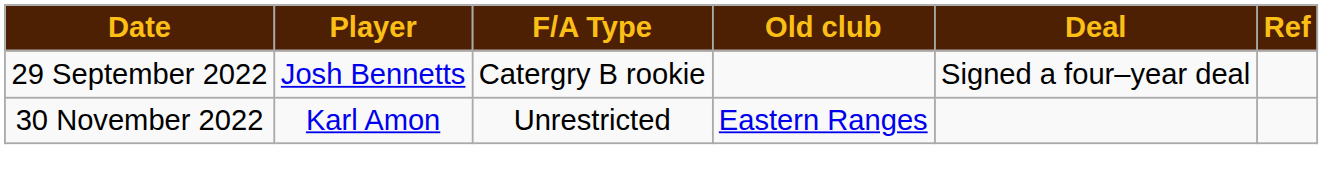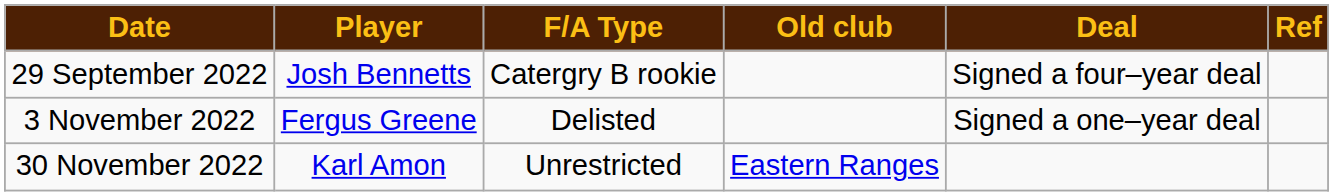 <table class="wikitable" style="text-align:center">
 <tr>
 <th style="background: #4D2004; color: #FBBF15">Date</th>
 <th style="background: #4D2004; color: #FBBF15">Player</th>
 <th style="background: #4D2004; color: #FBBF15">F/A Type</th>
 <th style="background: #4D2004; color: #FBBF15">Old club</th>
 <th style="background: #4D2004; color: #FBBF15">Deal</th>
 <th style="background: #4D2004; color: #FBBF15">Ref</th>
 </tr>
 <tr>
 <td>29 September 2022</td>
 <td><a href='#'>Josh Bennetts</a></td>
 <td>Catergry B rookie</td>
 <td></td>
 <td>Signed a four–year deal</td>
 <td></td>
 </tr>
 <tr>
+<td>3 November 2022</td>
+<td><a href='#'>Fergus Greene</a></td>
+<td>Delisted</td>
+<td></td>
+<td>Signed a one–year deal</td>
+<td></td>
+</tr>
+<tr>
 <td>30 November 2022</td>
 <td><a href='#'>Karl Amon</a></td>
 <td>Unrestricted</td>
 <td><a href='#'>Eastern Ranges</a></td>
 <td></td>
 <td></td>
 </tr>
 </table>
